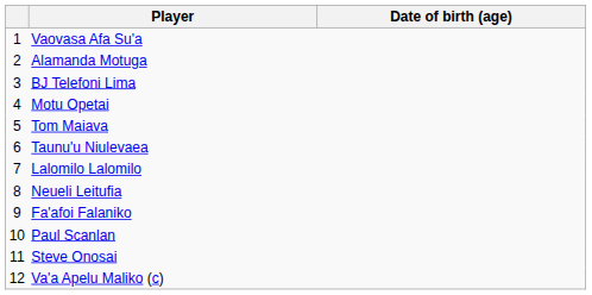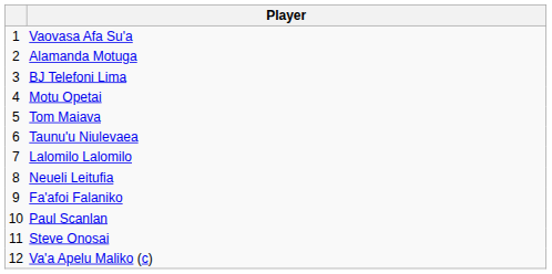 <table class="sortable wikitable plainrowheaders" style="font-size:95%; width: 70%">
 <tr>
 <th scope="col" style="width:4%"></th>
 <th scope="col">Player</th>
-<th scope="col">Date of birth (age)</th>
 </tr>
 <tr>
 <td style="text-align:center; border:0">1</td>
 <td style="text-align:left; border:0"><a href='#'>Vaovasa Afa Su'a</a></td>
-<td style="text-align:left; border:0"></td>
 </tr>
 <tr>
 <td style="text-align:center; border:0">2</td>
 <td style="text-align:left; border:0"><a href='#'>Alamanda Motuga</a></td>
-<td style="text-align:left; border:0"></td>
 </tr>
 <tr>
 <td style="text-align:center; border:0">3</td>
 <td style="text-align:left; border:0"><a href='#'>BJ Telefoni Lima</a></td>
-<td style="text-align:left; border:0"></td>
 </tr>
 <tr>
 <td style="text-align:center; border:0">4</td>
 <td style="text-align:left; border:0"><a href='#'>Motu Opetai</a></td>
-<td style="text-align:left; border:0"></td>
 </tr>
 <tr>
 <td style="text-align:center; border:0">5</td>
 <td style="text-align:left; border:0"><a href='#'>Tom Maiava</a></td>
-<td style="text-align:left; border:0"></td>
 </tr>
 <tr>
 <td style="text-align:center; border:0">6</td>
 <td style="text-align:left; border:0"><a href='#'>Taunu'u Niulevaea</a></td>
-<td style="text-align:left; border:0"></td>
 </tr>
 <tr>
 <td style="text-align:center; border:0">7</td>
 <td style="text-align:left; border:0"><a href='#'>Lalomilo Lalomilo</a></td>
-<td style="text-align:left; border:0"></td>
 </tr>
 <tr>
 <td style="text-align:center; border:0">8</td>
 <td style="text-align:left; border:0"><a href='#'>Neueli Leitufia</a></td>
-<td style="text-align:left; border:0"></td>
 </tr>
 <tr>
 <td style="text-align:center; border:0">9</td>
 <td style="text-align:left; border:0"><a href='#'>Fa'afoi Falaniko</a></td>
-<td style="text-align:left; border:0"></td>
 </tr>
 <tr>
 <td style="text-align:center; border:0">10</td>
 <td style="text-align:left; border:0"><a href='#'>Paul Scanlan</a></td>
-<td style="text-align:left; border:0"></td>
 </tr>
 <tr>
 <td style="text-align:center; border:0">11</td>
 <td style="text-align:left; border:0"><a href='#'>Steve Onosai</a></td>
-<td style="text-align:left; border:0"></td>
 </tr>
 <tr>
 <td style="text-align:center; border:0">12</td>
 <td style="text-align:left; border:0"><a href='#'>Va'a Apelu Maliko</a> (<a href='#'>c</a>)</td>
-<td style="text-align:left; border:0"></td>
 </tr>
 </table>
